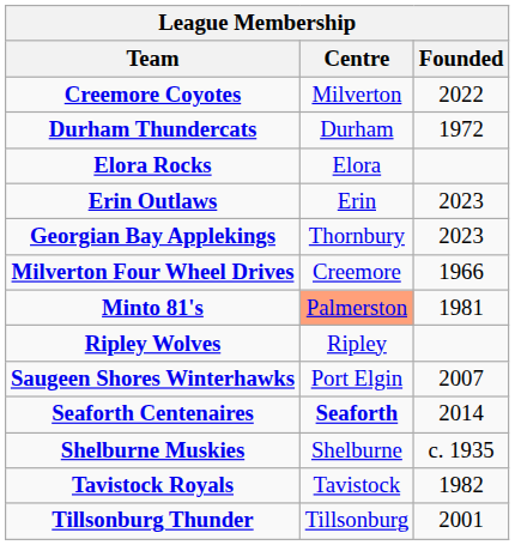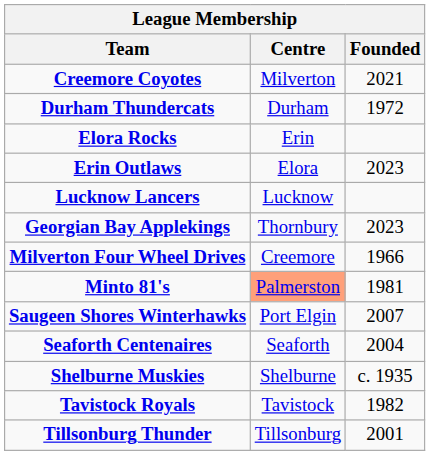 <table class="wikitable" style="text-align:center">
 <tr>
 <th colspan="3">League Membership</th>
 </tr>
 <tr>
 <th>Team</th>
 <th>Centre</th>
 <th>Founded</th>
 </tr>
 <tr>
 <td><strong><a href='#'>Creemore Coyotes</a></strong></td>
 <td><a href='#'>Milverton</a></td>
-<td>2022</td>
+<td>2021</td>
 </tr>
 <tr>
 <td><strong><a href='#'>Durham Thundercats</a></strong></td>
 <td><a href='#'>Durham</a></td>
 <td>1972</td>
 </tr>
 <tr>
 <td><strong><a href='#'>Elora Rocks</a></strong></td>
-<td><a href='#'>Elora</a></td>
+<td><a href='#'>Erin</a></td>
 <td></td>
 </tr>
 <tr>
 <td><strong><a href='#'>Erin Outlaws</a></strong></td>
-<td><a href='#'>Erin</a></td>
+<td><a href='#'>Elora</a></td>
 <td>2023</td>
+</tr>
+<tr>
+<td><strong><a href='#'>Lucknow Lancers</a></strong></td>
+<td><a href='#'>Lucknow</a></td>
+<td></td>
 </tr>
 <tr>
 <td><strong><a href='#'>Georgian Bay Applekings</a></strong></td>
 <td><a href='#'>Thornbury</a></td>
 <td>2023</td>
 </tr>
 <tr>
 <td><strong><a href='#'>Milverton Four Wheel Drives</a></strong></td>
 <td><a href='#'>Creemore</a></td>
 <td>1966</td>
 </tr>
 <tr>
 <td><strong><a href='#'>Minto 81's</a></strong></td>
 <td style="background: lightsalmon;"><a href='#'>Palmerston</a></td>
 <td>1981</td>
 </tr>
 <tr>
-<td><strong><a href='#'>Ripley Wolves</a></strong></td>
-<td><a href='#'>Ripley</a></td>
-<td></td>
-</tr>
-<tr>
 <td><strong><a href='#'>Saugeen Shores Winterhawks</a></strong></td>
 <td><a href='#'>Port Elgin</a></td>
 <td>2007</td>
 </tr>
 <tr>
 <td><strong><a href='#'>Seaforth Centenaires</a></strong></td>
-<td><strong><a href='#'>Seaforth</a></strong></td>
-<td>2014</td>
+<td><a href='#'>Seaforth</a></td>
+<td>2004</td>
 </tr>
 <tr>
 <td><strong><a href='#'>Shelburne Muskies</a></strong></td>
 <td><a href='#'> Shelburne</a></td>
 <td>c. 1935</td>
 </tr>
 <tr>
 <td><strong><a href='#'>Tavistock Royals</a></strong></td>
 <td><a href='#'>Tavistock</a></td>
 <td>1982</td>
 </tr>
 <tr>
 <td><strong><a href='#'>Tillsonburg Thunder</a></strong></td>
 <td><a href='#'> Tillsonburg</a></td>
 <td>2001</td>
 </tr>
 </table>
